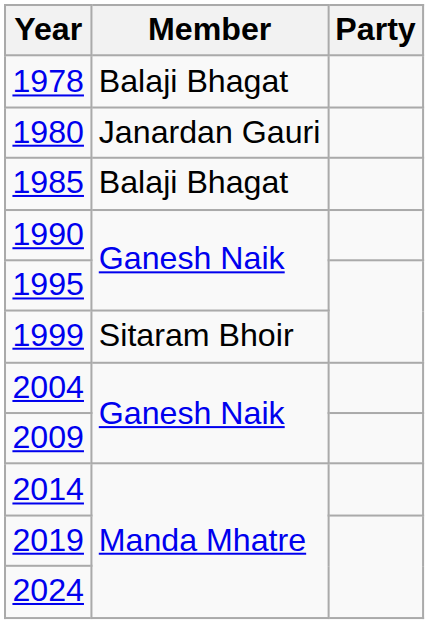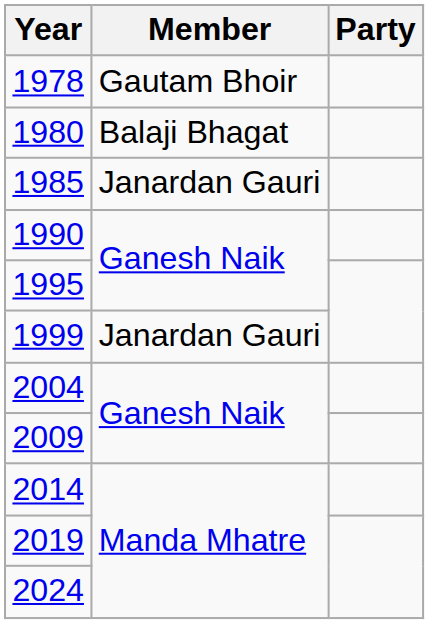 <table class="wikitable">
 <tr>
 <th>Year</th>
 <th>Member</th>
 <th colspan="2">Party</th>
 </tr>
 <tr>
 <td><a href='#'>1978</a></td>
+<td>Gautam Bhoir</td>
+<td></td>
+</tr>
+<tr>
+<td><a href='#'>1980</a></td>
 <td>Balaji Bhagat</td>
 <td></td>
 </tr>
 <tr>
-<td><a href='#'>1980</a></td>
+<td><a href='#'>1985</a></td>
 <td>Janardan Gauri</td>
-<td></td>
-</tr>
-<tr>
-<td><a href='#'>1985</a></td>
-<td>Balaji Bhagat</td>
 <td></td>
 </tr>
 <tr>
 <td><a href='#'>1990</a></td>
 <td rowspan="2"><a href='#'>Ganesh Naik</a></td>
 <td></td>
 </tr>
 <tr>
 <td><a href='#'>1995</a></td>
 </tr>
 <tr>
 <td><a href='#'>1999</a></td>
-<td>Sitaram Bhoir</td>
+<td>Janardan Gauri</td>
 </tr>
 <tr>
 <td><a href='#'>2004</a></td>
 <td rowspan="2"><a href='#'>Ganesh Naik</a></td>
 <td></td>
 </tr>
 <tr>
 <td><a href='#'>2009</a></td>
 </tr>
 <tr>
 <td><a href='#'>2014</a></td>
 <td rowspan="3"><a href='#'>Manda Mhatre</a></td>
 <td></td>
 </tr>
 <tr>
 <td><a href='#'>2019</a></td>
 </tr>
 <tr>
 <td><a href='#'>2024</a></td>
 </tr>
 </table>
